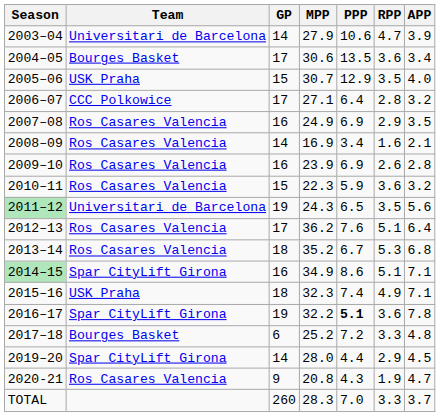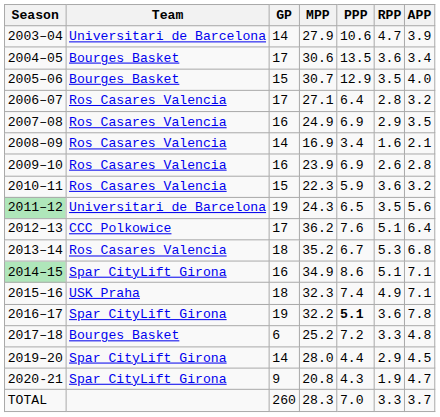 <table class="wikitable">
 <tr>
 <th>Season</th>
 <th>Team</th>
 <th>GP</th>
 <th>MPP</th>
 <th>PPP</th>
 <th>RPP</th>
 <th>APP</th>
 </tr>
 <tr>
 <td>2003–04</td>
 <td> <a href='#'>Universitari de Barcelona</a></td>
 <td>14</td>
 <td>27.9</td>
 <td>10.6</td>
 <td>4.7</td>
 <td>3.9</td>
 </tr>
 <tr>
 <td>2004–05</td>
 <td> <a href='#'>Bourges Basket</a></td>
 <td>17</td>
 <td>30.6</td>
 <td>13.5</td>
 <td>3.6</td>
 <td>3.4</td>
 </tr>
 <tr>
 <td>2005–06</td>
-<td> <a href='#'>USK Praha</a></td>
+<td> <a href='#'>Bourges Basket</a></td>
 <td>15</td>
 <td>30.7</td>
 <td>12.9</td>
 <td>3.5</td>
 <td>4.0</td>
 </tr>
 <tr>
 <td>2006–07</td>
-<td> <a href='#'>CCC Polkowice</a></td>
+<td> <a href='#'>Ros Casares Valencia</a></td>
 <td>17</td>
 <td>27.1</td>
 <td>6.4</td>
 <td>2.8</td>
 <td>3.2</td>
 </tr>
 <tr>
 <td>2007–08</td>
 <td> <a href='#'>Ros Casares Valencia</a></td>
 <td>16</td>
 <td>24.9</td>
 <td>6.9</td>
 <td>2.9</td>
 <td>3.5</td>
 </tr>
 <tr>
 <td>2008–09</td>
 <td> <a href='#'>Ros Casares Valencia</a></td>
 <td>14</td>
 <td>16.9</td>
 <td>3.4</td>
 <td>1.6</td>
 <td>2.1</td>
 </tr>
 <tr>
 <td>2009–10</td>
 <td> <a href='#'>Ros Casares Valencia</a></td>
 <td>16</td>
 <td>23.9</td>
 <td>6.9</td>
 <td>2.6</td>
 <td>2.8</td>
 </tr>
 <tr>
 <td>2010–11</td>
 <td> <a href='#'>Ros Casares Valencia</a></td>
 <td>15</td>
 <td>22.3</td>
 <td>5.9</td>
 <td>3.6</td>
 <td>3.2</td>
 </tr>
 <tr>
 <td style="text-align:left;background:#afe6ba;">2011–12</td>
 <td> <a href='#'>Universitari de Barcelona</a></td>
 <td>19</td>
 <td>24.3</td>
 <td>6.5</td>
 <td>3.5</td>
 <td>5.6</td>
 </tr>
 <tr>
 <td>2012–13</td>
-<td> <a href='#'>Ros Casares Valencia</a></td>
+<td> <a href='#'>CCC Polkowice</a></td>
 <td>17</td>
 <td>36.2</td>
 <td>7.6</td>
 <td>5.1</td>
 <td>6.4</td>
 </tr>
 <tr>
 <td>2013–14</td>
 <td> <a href='#'>Ros Casares Valencia</a></td>
 <td>18</td>
 <td>35.2</td>
 <td>6.7</td>
 <td>5.3</td>
 <td>6.8</td>
 </tr>
 <tr>
 <td style="text-align:left;background:#afe6ba;">2014–15</td>
 <td> <a href='#'>Spar CityLift Girona</a></td>
 <td>16</td>
 <td>34.9</td>
 <td>8.6</td>
 <td>5.1</td>
 <td>7.1</td>
 </tr>
 <tr>
 <td>2015–16</td>
 <td> <a href='#'>USK Praha</a></td>
 <td>18</td>
 <td>32.3</td>
 <td>7.4</td>
 <td>4.9</td>
 <td>7.1</td>
 </tr>
 <tr>
 <td>2016–17</td>
 <td> <a href='#'>Spar CityLift Girona</a></td>
 <td>19</td>
 <td>32.2</td>
 <td><strong>5.1</strong></td>
 <td>3.6</td>
 <td>7.8</td>
 </tr>
 <tr>
 <td>2017–18</td>
 <td> <a href='#'>Bourges Basket</a></td>
 <td>6</td>
 <td>25.2</td>
 <td>7.2</td>
 <td>3.3</td>
 <td>4.8</td>
 </tr>
 <tr>
 <td>2019–20</td>
 <td> <a href='#'>Spar CityLift Girona</a></td>
 <td>14</td>
 <td>28.0</td>
 <td>4.4</td>
 <td>2.9</td>
 <td>4.5</td>
 </tr>
 <tr>
 <td>2020-21</td>
-<td> <a href='#'>Ros Casares Valencia</a></td>
+<td> <a href='#'>Spar CityLift Girona</a></td>
 <td>9</td>
 <td>20.8</td>
 <td>4.3</td>
 <td>1.9</td>
 <td>4.7</td>
 </tr>
 <tr>
 <td>TOTAL </td>
 <td></td>
 <td>260</td>
 <td>28.3</td>
 <td>7.0</td>
 <td>3.3</td>
 <td>3.7</td>
 </tr>
 </table>
